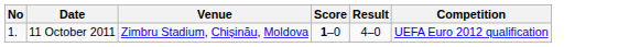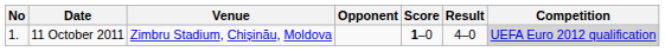 <table class="wikitable" style="font-size:85%;">
 <tr>
 <th>No</th>
 <th>Date</th>
 <th>Venue</th>
+<th>Opponent</th>
 <th>Score</th>
 <th>Result</th>
 <th>Competition</th>
 </tr>
 <tr>
 <td>1.</td>
 <td>11 October 2011</td>
 <td><a href='#'>Zimbru Stadium</a>, <a href='#'>Chișinău</a>, <a href='#'>Moldova</a></td>
+<td></td>
 <td align=center><strong>1</strong>–0</td>
 <td align=center>4–0</td>
-<td><a href='#'>UEFA Euro 2012 qualification</a></td>
+<td style="background: lightgrey;"><a href='#'>UEFA Euro 2012 qualification</a></td>
 </tr>
 </table>
